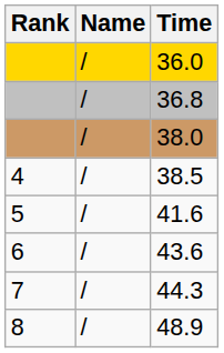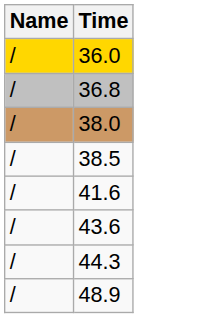 <table class="wikitable">
 <tr>
-<th>Rank</th>
 <th>Name</th>
 <th>Time</th>
 </tr>
 <tr style="background:gold;">
-<td></td>
 <td> / </td>
 <td>36.0</td>
 </tr>
 <tr style="background:silver;">
-<td></td>
 <td> / </td>
 <td>36.8</td>
 </tr>
 <tr style="background:#cc9966;">
-<td></td>
 <td> / </td>
 <td>38.0</td>
 </tr>
 <tr>
-<td>4</td>
 <td> / </td>
 <td>38.5</td>
 </tr>
 <tr>
-<td>5</td>
 <td> / </td>
 <td>41.6</td>
 </tr>
 <tr>
-<td>6</td>
 <td> / </td>
 <td>43.6</td>
 </tr>
 <tr>
-<td>7</td>
 <td> / </td>
 <td>44.3</td>
 </tr>
 <tr>
-<td>8</td>
 <td> / </td>
 <td>48.9</td>
 </tr>
 </table>
